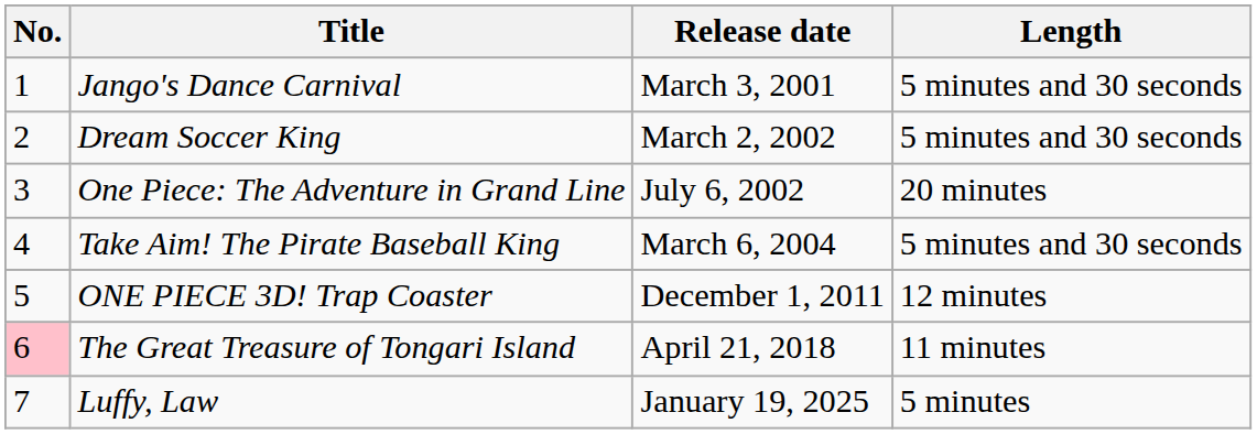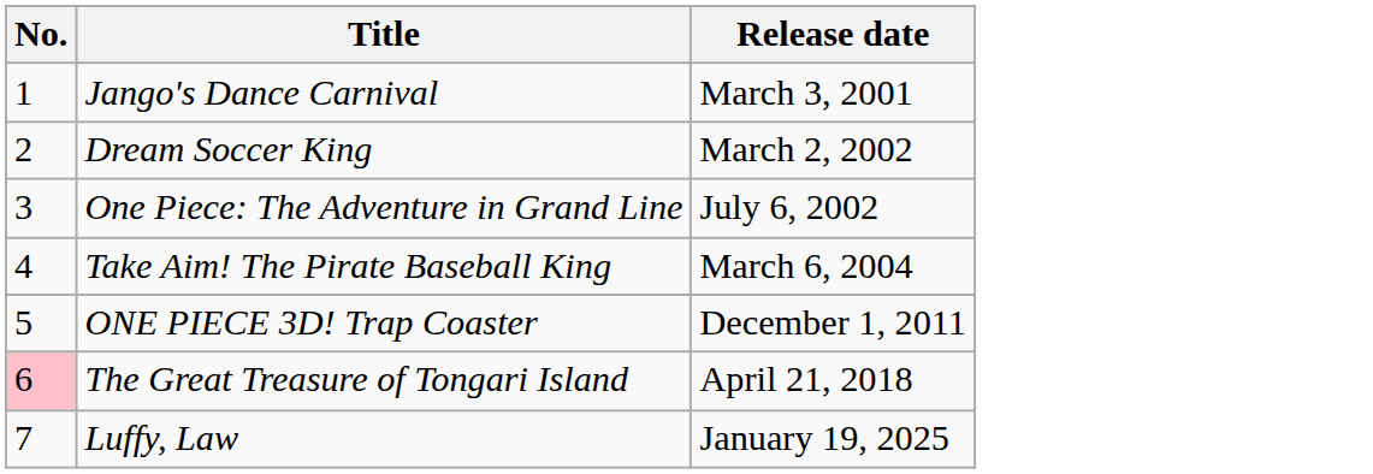 <table class="wikitable" style="font-size: 100%;">
 <tr>
 <th>No.</th>
 <th><strong>Title</strong></th>
 <th><strong>Release date</strong></th>
-<th><strong>Length</strong></th>
 </tr>
 <tr>
 <td>1</td>
 <td><em>Jango's Dance Carnival</em></td>
 <td>March 3, 2001</td>
-<td>5 minutes and 30 seconds</td>
 </tr>
 <tr>
 <td>2</td>
 <td><em>Dream Soccer King</em></td>
 <td>March 2, 2002</td>
-<td>5 minutes and 30 seconds</td>
 </tr>
 <tr>
 <td>3</td>
 <td><em>One Piece: The Adventure in Grand Line</em></td>
 <td>July 6, 2002</td>
-<td>20 minutes</td>
 </tr>
 <tr>
 <td>4</td>
 <td><em>Take Aim! The Pirate Baseball King</em></td>
 <td>March 6, 2004</td>
-<td>5 minutes and 30 seconds</td>
 </tr>
 <tr>
 <td>5</td>
 <td><em>ONE PIECE 3D! Trap Coaster</em></td>
 <td>December 1, 2011</td>
-<td>12 minutes</td>
 </tr>
 <tr>
 <td style="background: pink;">6</td>
 <td><em>The Great Treasure of Tongari Island</em></td>
 <td>April 21, 2018</td>
-<td>11 minutes</td>
 </tr>
 <tr>
 <td>7</td>
 <td><em>Luffy, Law</em></td>
 <td>January 19, 2025</td>
-<td>5 minutes</td>
 </tr>
 </table>
